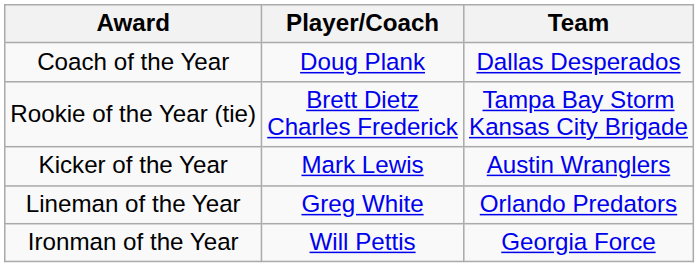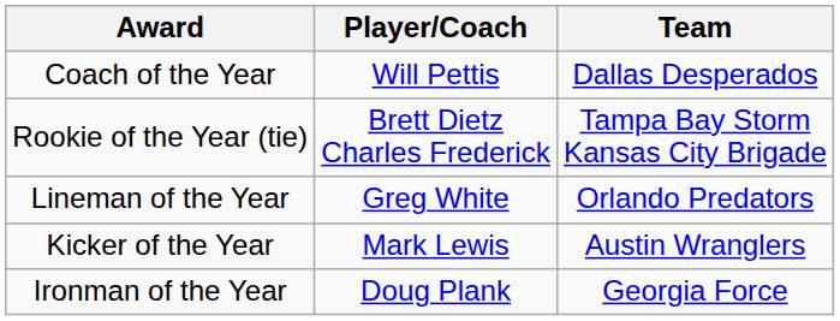 <table class="wikitable sortable">
 <tr>
 <th bgcolor="#DDDDFF">Award</th>
 <th bgcolor="#DDDDFF">Player/Coach</th>
 <th bgcolor="#DDDDFF">Team</th>
 </tr>
 <tr align="center">
 <td>Coach of the Year</td>
-<td><a href='#'>Doug Plank</a></td>
+<td><a href='#'>Will Pettis</a></td>
 <td><a href='#'>Dallas Desperados</a></td>
 </tr>
 <tr align="center">
 <td>Rookie of the Year (tie)</td>
 <td><a href='#'>Brett Dietz</a><br><a href='#'>Charles Frederick</a></td>
 <td><a href='#'>Tampa Bay Storm</a><br><a href='#'>Kansas City Brigade</a></td>
 </tr>
 <tr align="center">
+<td>Lineman of the Year</td>
+<td><a href='#'>Greg White</a></td>
+<td><a href='#'>Orlando Predators</a></td>
+</tr>
+<tr align="center">
 <td>Kicker of the Year</td>
 <td><a href='#'>Mark Lewis</a></td>
 <td><a href='#'>Austin Wranglers</a></td>
 </tr>
 <tr align="center">
-<td>Lineman of the Year</td>
-<td><a href='#'>Greg White</a></td>
-<td><a href='#'>Orlando Predators</a></td>
-</tr>
-<tr align="center">
 <td>Ironman of the Year</td>
-<td><a href='#'>Will Pettis</a></td>
+<td><a href='#'>Doug Plank</a></td>
 <td><a href='#'>Georgia Force</a></td>
 </tr>
 </table>
